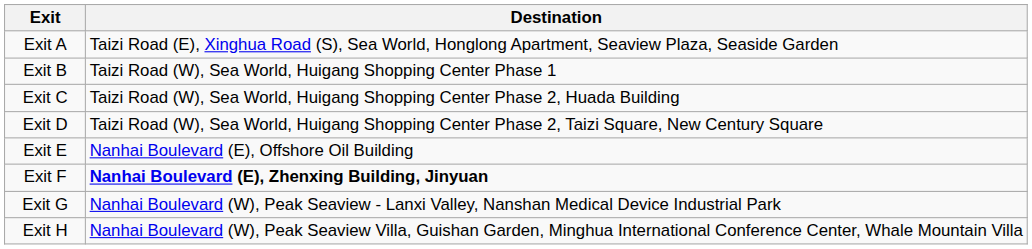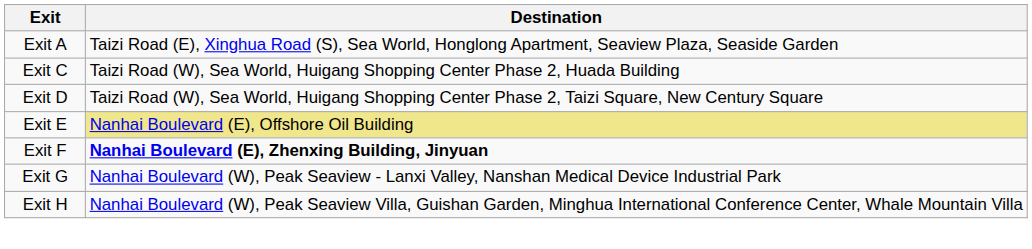 <table class="wikitable">
 <tr>
 <th style="width:70px">Exit</th>
 <th>Destination</th>
 </tr>
 <tr>
 <td style="text-align:center;">Exit A</td>
 <td>Taizi Road (E), <a href='#'>Xinghua Road</a> (S), Sea World, Honglong Apartment, Seaview Plaza, Seaside Garden</td>
-</tr>
-<tr>
-<td style="text-align:center;">Exit B</td>
-<td>Taizi Road (W), Sea World, Huigang Shopping Center Phase 1</td>
 </tr>
 <tr>
 <td style="text-align:center;">Exit C</td>
 <td>Taizi Road (W), Sea World, Huigang Shopping Center Phase 2, Huada Building</td>
 </tr>
 <tr>
 <td style="text-align:center;">Exit D</td>
 <td>Taizi Road (W), Sea World, Huigang Shopping Center Phase 2, Taizi Square, New Century Square</td>
 </tr>
 <tr>
 <td style="text-align:center;">Exit E</td>
-<td><a href='#'>Nanhai Boulevard</a> (E), Offshore Oil Building</td>
+<td style="background: khaki;"><a href='#'>Nanhai Boulevard</a> (E), Offshore Oil Building</td>
 </tr>
 <tr>
 <td style="text-align:center;">Exit F</td>
 <td><strong><a href='#'>Nanhai Boulevard</a> (E), Zhenxing Building, Jinyuan</strong></td>
 </tr>
 <tr>
 <td style="text-align:center;">Exit G</td>
 <td><a href='#'>Nanhai Boulevard</a> (W), Peak Seaview - Lanxi Valley, Nanshan Medical Device Industrial Park</td>
 </tr>
 <tr>
 <td style="text-align:center;">Exit H</td>
 <td><a href='#'>Nanhai Boulevard</a> (W), Peak Seaview Villa, Guishan Garden, Minghua International Conference Center, Whale Mountain Villa</td>
 </tr>
 </table>
